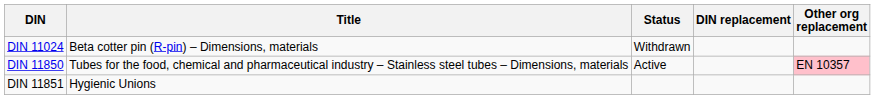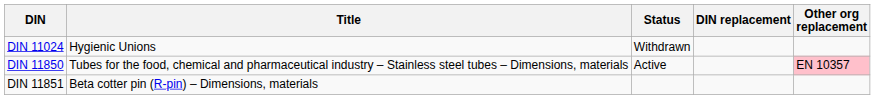 <table class="wikitable sortable">
 <tr>
 <th>DIN</th>
 <th>Title</th>
 <th>Status</th>
 <th>DIN replacement</th>
 <th>Other org<br>replacement</th>
 </tr>
 <tr>
 <td><a href='#'>DIN 11024</a></td>
-<td>Beta cotter pin (<a href='#'>R-pin</a>) – Dimensions, materials</td>
+<td>Hygienic Unions</td>
 <td>Withdrawn</td>
 <td></td>
 <td></td>
 </tr>
 <tr>
 <td><a href='#'>DIN 11850</a></td>
 <td>Tubes for the food, chemical and pharmaceutical industry – Stainless steel tubes – Dimensions, materials</td>
 <td>Active</td>
 <td></td>
 <td style="background: pink;">EN 10357</td>
 </tr>
 <tr>
 <td>DIN 11851</td>
-<td>Hygienic Unions</td>
+<td>Beta cotter pin (<a href='#'>R-pin</a>) – Dimensions, materials</td>
 <td></td>
 <td></td>
 <td></td>
 </tr>
 </table>
